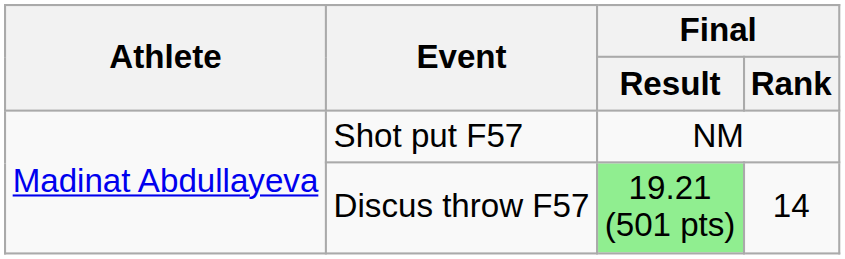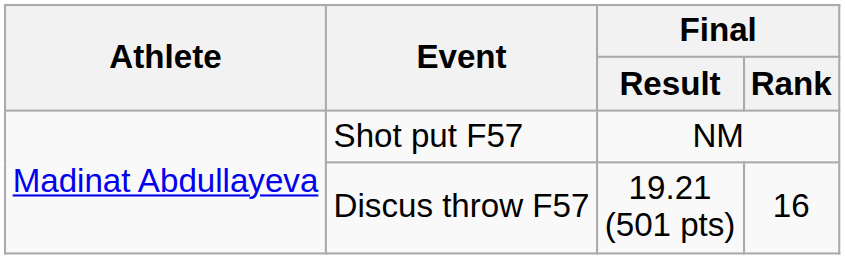 <table class="wikitable">
 <tr>
 <th rowspan="2">Athlete</th>
 <th rowspan="2">Event</th>
 <th colspan="2">Final</th>
 </tr>
 <tr>
 <th>Result</th>
 <th>Rank</th>
 </tr>
 <tr align=center>
 <td align=left rowspan="3"><a href='#'>Madinat Abdullayeva</a></td>
 <td align=left>Shot put F57</td>
 <td colspan=2>NM</td>
 </tr>
 <tr align=center>
 <td align=left>Discus throw F57</td>
-<td style="background: lightgreen;">19.21<br>(501 pts)</td>
-<td>14</td>
+<td>19.21<br>(501 pts)</td>
+<td>16</td>
 </tr>
 </table>
